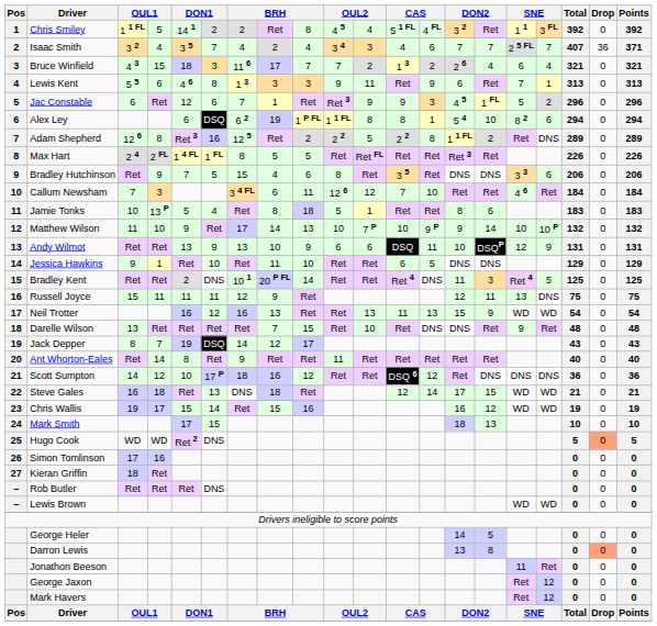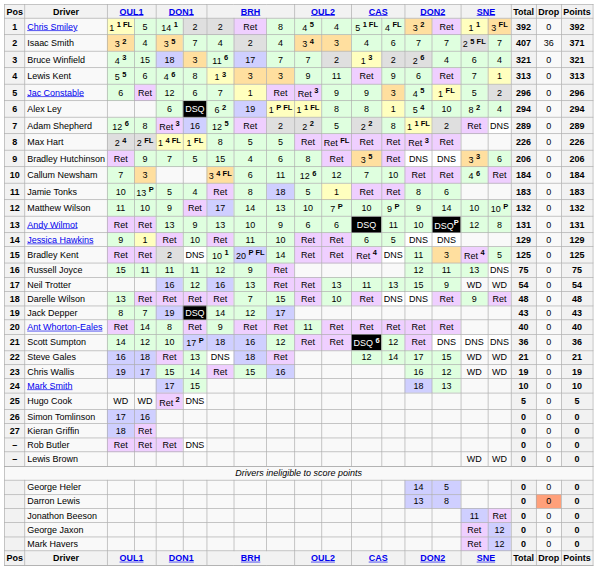 <table class="wikitable" style="font-size: 85%; text-align: center;">
 <tr valign="top">
 <th valign="middle">Pos</th>
 <th valign="middle">Driver</th>
 <th colspan="2"><a href='#'>OUL1</a></th>
 <th colspan="2"><a href='#'>DON1</a></th>
 <th colspan="3"><a href='#'>BRH</a></th>
 <th colspan="2"><a href='#'>OUL2</a></th>
 <th colspan="2"><a href='#'>CAS</a></th>
 <th colspan="2"><a href='#'>DON2</a></th>
 <th colspan="2"><a href='#'>SNE</a></th>
 <th valihn=middle>Total</th>
 <th valign=middle>Drop</th>
 <th valign=middle>Points</th>
 </tr>
 <tr>
 <th>1</th>
 <td align=left> <a href='#'>Chris Smiley</a></td>
 <td nowrap style="background:#ffffbf;">1 <sup><strong>1 FL</strong></sup></td>
 <td style="background:#dfffdf;">5</td>
 <td nowrap style="background:#dfffdf;">14 <sup><strong>1</strong></sup></td>
 <td style="background:#dfdfdf;">2</td>
 <td style="background:#dfdfdf;">2</td>
 <td style="background:#efcfff;">Ret</td>
 <td style="background:#dfffdf;">8</td>
 <td nowrap style="background:#dfffdf;">4 <sup><strong>5</strong></sup></td>
 <td style="background:#dfffdf;">4</td>
 <td nowrap style="background:#dfffdf;">5 <sup><strong>1 FL</strong></sup></td>
 <td nowrap style="background:#dfffdf;">4 <sup><strong>FL</strong></sup></td>
 <td nowrap style="background:#ffdf9f;">3 <sup><strong>2</strong></sup></td>
 <td style="background:#efcfff;">Ret</td>
 <td nowrap style="background:#ffffbf;">1 <sup><strong>1</strong></sup></td>
 <td nowrap style="background:#ffdf9f;">3 <sup><strong>FL</strong></sup></td>
 <th>392</th>
 <td>0</td>
 <th>392</th>
 </tr>
 <tr>
 <th>2</th>
 <td align=left> Isaac Smith</td>
 <td nowrap style="background:#ffdf9f;">3 <sup><strong>2</strong></sup></td>
 <td style="background:#dfffdf;">4</td>
 <td nowrap style="background:#ffdf9f;">3 <sup><strong>5</strong></sup></td>
 <td style="background:#dfffdf;">7</td>
 <td style="background:#dfffdf;">4</td>
 <td style="background:#dfdfdf;">2</td>
 <td style="background:#dfffdf;">4</td>
 <td nowrap style="background:#ffdf9f;">3 <sup><strong>4</strong></sup></td>
 <td style="background:#ffdf9f;">3</td>
 <td style="background:#dfffdf;">4</td>
 <td style="background:#dfffdf;">6</td>
 <td style="background:#dfffdf;">7</td>
 <td style="background:#dfffdf;">7</td>
 <td nowrap style="background:#dfdfdf;">2 <sup><strong>5 FL</strong></sup></td>
 <td style="background:#dfffdf;">7</td>
 <th>407</th>
 <td>36</td>
 <th>371</th>
 </tr>
 <tr>
 <th>3</th>
 <td align=left> Bruce Winfield</td>
 <td nowrap style="background:#dfffdf;">4 <sup><strong>3</strong></sup></td>
 <td style="background:#dfffdf;">15</td>
 <td style="background:#cfcfff;">18</td>
 <td style="background:#ffdf9f;">3</td>
 <td nowrap style="background:#dfffdf;">11 <sup><strong>6</strong></sup></td>
 <td style="background:#cfcfff;">17</td>
 <td style="background:#dfffdf;">7</td>
 <td style="background:#dfffdf;">7</td>
 <td style="background:#dfdfdf;">2</td>
 <td nowrap style="background:#ffffbf;">1 <sup><strong>3</strong></sup></td>
 <td style="background:#dfdfdf;">2</td>
 <td nowrap style="background:#dfdfdf;">2 <sup><strong>6</strong></sup></td>
 <td style="background:#dfffdf;">4</td>
 <td style="background:#dfffdf;">6</td>
 <td style="background:#dfffdf;">4</td>
 <th>321</th>
 <td>0</td>
 <th>321</th>
 </tr>
 <tr>
 <th>4</th>
 <td align=left> Lewis Kent</td>
 <td nowrap style="background:#dfffdf;">5 <sup><strong>5</strong></sup></td>
 <td style="background:#dfffdf;">6</td>
 <td nowrap style="background:#dfffdf;">4 <sup><strong>6</strong></sup></td>
 <td style="background:#dfffdf;">8</td>
 <td nowrap style="background:#ffffbf;">1 <sup><strong>3</strong></sup></td>
 <td style="background:#ffdf9f;">3</td>
 <td style="background:#ffdf9f;">3</td>
 <td style="background:#dfffdf;">9</td>
 <td style="background:#dfffdf;">11</td>
 <td style="background:#efcfff;">Ret</td>
 <td style="background:#dfffdf;">9</td>
 <td style="background:#dfffdf;">6</td>
 <td style="background:#efcfff;">Ret</td>
 <td style="background:#dfffdf;">7</td>
 <td style="background:#ffffbf;">1</td>
 <th>313</th>
 <td>0</td>
 <th>313</th>
 </tr>
 <tr>
 <th>5</th>
 <td align=left> <a href='#'>Jac Constable</a></td>
 <td style="background:#dfffdf;">6</td>
 <td style="background:#efcfff;">Ret</td>
 <td style="background:#dfffdf;">12</td>
 <td style="background:#dfffdf;">6</td>
 <td style="background:#dfffdf;">7</td>
 <td style="background:#ffffbf;">1</td>
 <td style="background:#efcfff;">Ret</td>
 <td nowrap style="background:#efcfff;">Ret <sup><strong>3</strong></sup></td>
 <td style="background:#dfffdf;">9</td>
 <td style="background:#dfffdf;">9</td>
 <td style="background:#ffdf9f;">3</td>
 <td nowrap style="background:#dfffdf;">4 <sup><strong>5</strong></sup></td>
 <td style="background:#ffffbf;">1 <sup><strong>FL</strong></sup></td>
 <td style="background:#dfffdf;">5</td>
 <td style="background:#dfdfdf;">2</td>
 <th>296</th>
 <td>0</td>
 <th>296</th>
 </tr>
 <tr>
 <th>6</th>
 <td align=left> Alex Ley</td>
 <td></td>
 <td></td>
 <td style="background:#dfffdf;">6</td>
 <td style="background:#000000; color:#ffffff;">DSQ</td>
 <td nowrap style="background:#dfffdf;">6 <sup><strong>2</strong></sup></td>
 <td style="background:#cfcfff">19</td>
 <td nowrap style="background:#ffffbf;">1 <sup><strong>P FL</strong></sup></td>
 <td nowrap style="background:#ffffbf;">1 <sup><strong>1 FL</strong></sup></td>
 <td style="background:#dfffdf;">8</td>
 <td style="background:#dfffdf;">8</td>
 <td style="background:#ffffbf;">1</td>
 <td nowrap style="background:#dfffdf;">5 <sup><strong>4</strong></sup></td>
 <td style="background:#dfffdf;">10</td>
 <td nowrap style="background:#dfffdf;">8 <sup><strong>2</strong></sup></td>
-<td style="background:#dfffdf;">6</td>
+<td style="background:#dfffdf;">4</td>
 <th>294</th>
 <td>0</td>
 <th>294</th>
 </tr>
 <tr>
 <th>7</th>
 <td align=left> Adam Shepherd</td>
 <td nowrap style="background:#dfffdf;">12 <sup><strong>6</strong></sup></td>
 <td style="background:#dfffdf;">8</td>
 <td nowrap style="background:#efcfff;">Ret <sup><strong>3</strong></sup></td>
 <td style="background:#cfcfff">16</td>
 <td nowrap style="background:#dfffdf;">12 <sup><strong>5</strong></sup></td>
 <td style="background:#efcfff;">Ret</td>
 <td style="background:#dfdfdf;">2</td>
 <td nowrap style="background:#dfdfdf;">2 <sup><strong>2</strong></sup></td>
 <td style="background:#dfffdf;">5</td>
 <td nowrap style="background:#dfdfdf;">2 <sup><strong>2</strong></sup></td>
 <td style="background:#dfffdf;">8</td>
 <td nowrap style="background:#ffffbf;">1 <sup><strong>1 FL</strong></sup></td>
 <td style="background:#dfdfdf;">2</td>
 <td style="background:#efcfff;">Ret</td>
 <td style="background:#ffffff;">DNS</td>
 <th>289</th>
 <td>0</td>
 <th>289</th>
 </tr>
 <tr>
 <th>8</th>
 <td align=left> Max Hart</td>
 <td nowrap style="background:#dfdfdf;">2 <sup><strong>4</strong></sup></td>
 <td nowrap style="background:#dfdfdf;">2 <sup><strong>FL</strong></sup></td>
 <td nowrap style="background:#ffffbf;">1 <sup><strong>4 FL</strong></sup></td>
 <td nowrap style="background:#ffffbf;">1 <sup><strong>FL</strong></sup></td>
 <td style="background:#dfffdf;">8</td>
 <td style="background:#dfffdf;">5</td>
 <td style="background:#dfffdf;">5</td>
 <td style="background:#efcfff;">Ret</td>
 <td nowrap style="background:#efcfff;">Ret <sup><strong>FL</strong></sup></td>
 <td style="background:#efcfff;">Ret</td>
 <td style="background:#efcfff;">Ret</td>
 <td nowrap style="background:#efcfff;">Ret <sup><strong>3</strong></sup></td>
 <td style="background:#efcfff;">Ret</td>
 <td></td>
 <td></td>
 <th>226</th>
 <td>0</td>
 <th>226</th>
 </tr>
 <tr>
 <th>9</th>
 <td align=left nowrap> Bradley Hutchinson</td>
 <td style="background:#efcfff;">Ret</td>
 <td style="background:#dfffdf;">9</td>
 <td style="background:#dfffdf;">7</td>
 <td style="background:#dfffdf;">5</td>
 <td style="background:#dfffdf;">15</td>
 <td style="background:#dfffdf;">4</td>
 <td style="background:#dfffdf;">6</td>
 <td style="background:#dfffdf;">8</td>
 <td style="background:#efcfff;">Ret</td>
 <td nowrap style="background:#ffdf9f;">3 <sup><strong>5</strong></sup></td>
 <td style="background:#efcfff;">Ret</td>
 <td style="background:#ffffff;">DNS</td>
 <td style="background:#ffffff;">DNS</td>
 <td nowrap style="background:#ffdf9f;">3 <sup><strong>3</strong></sup></td>
 <td style="background:#dfffdf;">6</td>
 <th>206</th>
 <td>0</td>
 <th>206</th>
 </tr>
 <tr>
 <th>10</th>
 <td align=left> Callum Newsham</td>
 <td style="background:#dfffdf;">7</td>
 <td style="background:#ffdf9f;">3</td>
 <td></td>
 <td></td>
 <td nowrap style="background:#ffdf9f;">3 <sup><strong>4 FL</strong></sup></td>
 <td style="background:#dfffdf;">6</td>
 <td style="background:#dfffdf;">11</td>
 <td nowrap style="background:#dfffdf;">12 <sup><strong>6</strong></sup></td>
 <td style="background:#dfffdf;">12</td>
 <td style="background:#dfffdf;">7</td>
 <td style="background:#dfffdf;">10</td>
 <td style="background:#efcfff;">Ret</td>
 <td style="background:#efcfff;">Ret</td>
 <td nowrap style="background:#dfffdf;">4 <sup><strong>6</strong></sup></td>
 <td style="background:#efcfff;">Ret</td>
 <th>184</th>
 <td>0</td>
 <th>184</th>
 </tr>
 <tr>
 <th>11</th>
 <td align=left> Jamie Tonks</td>
 <td style="background:#dfffdf;">10</td>
 <td nowrap style="background:#dfffdf;">13 <sup><strong>P</strong></sup></td>
 <td style="background:#dfffdf;">5</td>
 <td style="background:#dfffdf;">4</td>
 <td style="background:#efcfff;">Ret</td>
 <td style="background:#dfffdf;">8</td>
 <td style="background:#cfcfff;">18</td>
 <td style="background:#dfffdf;">5</td>
 <td style="background:#ffffbf;">1</td>
 <td style="background:#efcfff;">Ret</td>
 <td style="background:#efcfff;">Ret</td>
 <td style="background:#dfffdf;">8</td>
 <td style="background:#dfffdf;">6</td>
 <td></td>
 <td></td>
 <th>183</th>
 <td>0</td>
 <th>183</th>
 </tr>
 <tr>
 <th>12</th>
 <td align=left> Matthew Wilson</td>
 <td style="background:#dfffdf;">11</td>
 <td style="background:#dfffdf;">10</td>
 <td style="background:#dfffdf;">9</td>
 <td style="background:#efcfff;">Ret</td>
 <td style="background:#cfcfff;">17</td>
 <td style="background:#dfffdf;">14</td>
 <td style="background:#dfffdf;">13</td>
 <td style="background:#dfffdf;">10</td>
 <td nowrap style="background:#dfffdf;">7 <sup><strong>P</strong></sup></td>
 <td style="background:#dfffdf;">10</td>
 <td nowrap style="background:#dfffdf;">9 <sup><strong>P</strong></sup></td>
 <td style="background:#dfffdf;">9</td>
 <td style="background:#dfffdf;">14</td>
 <td style="background:#dfffdf;">10</td>
 <td nowrap style="background:#dfffdf;">10 <sup><strong>P</strong></sup></td>
 <th>132</th>
 <td>0</td>
 <th>132</th>
 </tr>
 <tr>
 <th>13</th>
 <td align=left> <a href='#'>Andy Wilmot</a></td>
 <td style="background:#efcfff;">Ret</td>
 <td style="background:#efcfff;">Ret</td>
 <td style="background:#dfffdf;">13</td>
 <td style="background:#dfffdf;">9</td>
 <td style="background:#dfffdf;">13</td>
 <td style="background:#dfffdf;">10</td>
 <td style="background:#dfffdf;">9</td>
 <td style="background:#dfffdf;">6</td>
 <td style="background:#dfffdf;">6</td>
 <td style="background:#000000; color:#ffffff;">DSQ</td>
 <td style="background:#dfffdf;">11</td>
 <td style="background:#dfffdf;">10</td>
 <td nowrap style="background:#000000; color:#ffffff;">DSQ<sup><strong>P</strong></sup></td>
 <td style="background:#dfffdf;">12</td>
-<td style="background:#dfffdf;">9</td>
+<td style="background:#dfffdf;">8</td>
 <th>131</th>
 <td>0</td>
 <th>131</th>
 </tr>
 <tr>
 <th>14</th>
 <td align=left> <a href='#'>Jessica Hawkins</a></td>
 <td style="background:#dfffdf;">9</td>
 <td style="background:#ffffbf;">1</td>
 <td style="background:#efcfff;">Ret</td>
 <td style="background:#dfffdf;">10</td>
 <td style="background:#efcfff;">Ret</td>
 <td style="background:#dfffdf;">11</td>
 <td style="background:#dfffdf;">10</td>
 <td style="background:#efcfff;">Ret</td>
 <td style="background:#efcfff;">Ret</td>
 <td style="background:#dfffdf;">6</td>
 <td style="background:#dfffdf;">5</td>
 <td style="background:#ffffff;">DNS</td>
 <td style="background:#ffffff;">DNS</td>
 <td></td>
 <td></td>
 <th>129</th>
 <td>0</td>
 <th>129</th>
 </tr>
 <tr>
 <th>15</th>
 <td align=left> Bradley Kent</td>
 <td style="background:#efcfff;">Ret</td>
 <td style="background:#efcfff;">Ret</td>
 <td style="background:#dfdfdf;">2</td>
 <td style="background:#ffffff;">DNS</td>
 <td nowrap style="background:#dfffdf;">10 <sup><strong>1</strong></sup></td>
 <td nowrap style="background:#CFCFFF;">20 <sup><strong>P FL</strong></sup></td>
 <td style="background:#dfffdf;">14</td>
 <td style="background:#efcfff;">Ret</td>
 <td style="background:#efcfff;">Ret</td>
 <td nowrap style="background:#efcfff;">Ret <sup><strong>4</strong></sup></td>
 <td style="background:#ffffff;">DNS</td>
 <td style="background:#dfffdf;">11</td>
 <td style="background:#ffdf9f;">3</td>
 <td nowrap style="background:#efcfff;">Ret <sup><strong>4</strong></sup></td>
 <td style="background:#dfffdf;">5</td>
 <th>125</th>
 <td>0</td>
 <th>125</th>
 </tr>
 <tr>
 <th>16</th>
 <td align=left> Russell Joyce</td>
 <td style="background:#dfffdf;">15</td>
 <td style="background:#dfffdf;">11</td>
 <td style="background:#dfffdf;">11</td>
 <td style="background:#dfffdf;">11</td>
 <td style="background:#dfffdf;">12</td>
 <td style="background:#dfffdf;">9</td>
 <td style="background:#efcfff;">Ret</td>
 <td></td>
 <td></td>
 <td></td>
 <td></td>
 <td style="background:#dfffdf;">12</td>
 <td style="background:#dfffdf;">11</td>
 <td style="background:#dfffdf;">13</td>
 <td style="background:#ffffff;">DNS</td>
 <th>75</th>
 <td>0</td>
 <th>75</th>
 </tr>
 <tr>
 <th>17</th>
 <td align=left> Neil Trotter</td>
 <td></td>
 <td></td>
 <td style="background:#cfcfff;">16</td>
 <td style="background:#dfffdf;">12</td>
 <td style="background:#cfcfff;">16</td>
 <td style="background:#dfffdf;">13</td>
 <td style="background:#efcfff;">Ret</td>
 <td style="background:#efcfff;">Ret</td>
 <td style="background:#dfffdf;">13</td>
 <td style="background:#dfffdf;">11</td>
 <td style="background:#dfffdf;">13</td>
 <td style="background:#dfffdf;">15</td>
 <td style="background:#dfffdf;">9</td>
 <td>WD</td>
 <td>WD</td>
 <th>54</th>
 <td>0</td>
 <th>54</th>
 </tr>
 <tr>
 <th>18</th>
 <td align=left> Darelle Wilson</td>
 <td style="background:#dfffdf;">13</td>
 <td style="background:#efcfff;">Ret</td>
 <td style="background:#efcfff;">Ret</td>
 <td style="background:#efcfff;">Ret</td>
 <td style="background:#efcfff;">Ret</td>
 <td style="background:#dfffdf;">7</td>
 <td style="background:#dfffdf;">15</td>
 <td style="background:#efcfff;">Ret</td>
 <td style="background:#dfffdf;">10</td>
 <td style="background:#efcfff;">Ret</td>
 <td style="background:#ffffff;">DNS</td>
 <td style="background:#ffffff;">DNS</td>
 <td style="background:#efcfff;">Ret</td>
 <td style="background:#dfffdf;">9</td>
 <td style="background:#efcfff;">Ret</td>
 <th>48</th>
 <td>0</td>
 <th>48</th>
 </tr>
 <tr>
 <th>19</th>
 <td align=left> Jack Depper</td>
 <td style="background:#dfffdf;">8</td>
 <td style="background:#dfffdf;">7</td>
 <td style="background:#cfcfff;">19</td>
 <td style="background:#000000; color:#ffffff;">DSQ</td>
 <td style="background:#dfffdf;">14</td>
 <td style="background:#dfffdf;">12</td>
 <td style="background:#cfcfff;">17</td>
 <td></td>
 <td></td>
 <td></td>
 <td></td>
 <td></td>
 <td></td>
 <td></td>
 <td></td>
 <th>43</th>
 <td>0</td>
 <th>43</th>
 </tr>
 <tr>
 <th>20</th>
 <td align=left> <a href='#'>Ant Whorton-Eales</a></td>
 <td style="background:#efcfff;">Ret</td>
 <td style="background:#dfffdf;">14</td>
 <td style="background:#dfffdf;">8</td>
 <td style="background:#efcfff;">Ret</td>
 <td style="background:#dfffdf;">9</td>
 <td style="background:#efcfff;">Ret</td>
 <td style="background:#efcfff;">Ret</td>
 <td style="background:#dfffdf;">11</td>
 <td style="background:#efcfff;">Ret</td>
 <td style="background:#efcfff;">Ret</td>
 <td style="background:#efcfff;">Ret</td>
 <td style="background:#efcfff;">Ret</td>
 <td style="background:#efcfff;">Ret</td>
 <td></td>
 <td></td>
 <th>40</th>
 <td>0</td>
 <th>40</th>
 </tr>
 <tr>
 <th>21</th>
 <td align=left> Scott Sumpton</td>
 <td style="background:#dfffdf;">14</td>
 <td style="background:#dfffdf;">12</td>
 <td style="background:#dfffdf;">10</td>
 <td nowrap style="background:#CFCFFF">17 <sup><strong>P</strong></sup></td>
 <td style="background:#cfcfff;">18</td>
 <td style="background:#cfcfff;">16</td>
 <td style="background:#dfffdf;">12</td>
 <td style="background:#efcfff;">Ret</td>
 <td style="background:#efcfff;">Ret</td>
 <td nowrap style="background:#000000; color:#ffffff;">DSQ <sup><strong>6</strong></sup></td>
 <td style="background:#dfffdf;">12</td>
 <td style="background:#efcfff;">Ret</td>
 <td style="background:#ffffff;">DNS</td>
 <td style="background:#ffffff;">DNS</td>
 <td style="background:#ffffff;">DNS</td>
 <th>36</th>
 <td>0</td>
 <th>36</th>
 </tr>
 <tr>
 <th>22</th>
 <td align=left> Steve Gales</td>
 <td style="background:#cfcfff">16</td>
 <td style="background:#cfcfff">18</td>
 <td style="background:#efcfff;">Ret</td>
 <td style="background:#dfffdf;">13</td>
 <td style="background:#ffffff;">DNS</td>
 <td style="background:#cfcfff">18</td>
 <td style="background:#efcfff;">Ret</td>
 <td></td>
 <td></td>
 <td style="background:#dfffdf;">12</td>
 <td style="background:#dfffdf;">14</td>
 <td style="background:#dfffdf">17</td>
 <td style="background:#dfffdf;">15</td>
 <td>WD</td>
 <td>WD</td>
 <th>21</th>
 <td>0</td>
 <th>21</th>
 </tr>
 <tr>
 <th>23</th>
 <td align=left> Chris Wallis</td>
 <td style="background:#cfcfff;">19</td>
 <td style="background:#cfcfff;">17</td>
 <td style="background:#dfffdf;">15</td>
 <td style="background:#dfffdf;">14</td>
 <td style="background:#efcfff;">Ret</td>
 <td style="background:#dfffdf;">15</td>
 <td style="background:#cfcfff;">16</td>
 <td></td>
 <td></td>
 <td></td>
 <td></td>
 <td style="background:#dfffdf;">16</td>
 <td style="background:#dfffdf;">12</td>
 <td>WD</td>
 <td>WD</td>
 <th>19</th>
 <td>0</td>
 <th>19</th>
 </tr>
 <tr>
 <th>24</th>
 <td align=left> <a href='#'>Mark Smith</a></td>
 <td></td>
 <td></td>
 <td style="background:#cfcfff;">17</td>
 <td style="background:#dfffdf;">15</td>
 <td></td>
 <td></td>
 <td></td>
 <td></td>
 <td></td>
 <td></td>
 <td></td>
 <td style="background:#cfcfff;">18</td>
 <td style="background:#dfffdf;">13</td>
 <td></td>
 <td></td>
 <th>10</th>
 <td>0</td>
 <th>10</th>
 </tr>
 <tr>
 <th>25</th>
 <td align=left> Hugo Cook</td>
 <td>WD</td>
 <td>WD</td>
 <td nowrap style="background:#efcfff;">Ret <sup><strong>2</strong></sup></td>
 <td style="background:#ffffff;">DNS</td>
 <td></td>
 <td></td>
 <td></td>
 <td></td>
 <td></td>
 <td></td>
 <td></td>
 <td></td>
 <td></td>
 <td></td>
 <td></td>
 <th>5</th>
-<td style="background: lightsalmon;">0</td>
+<td>0</td>
 <th>5</th>
 </tr>
 <tr>
 <th>26</th>
 <td align=left> Simon Tomlinson</td>
 <td style="background:#cfcfff;">17</td>
 <td style="background:#cfcfff;">16</td>
 <td></td>
 <td></td>
 <td></td>
 <td></td>
 <td></td>
 <td></td>
 <td></td>
 <td></td>
 <td></td>
 <td></td>
 <td></td>
 <td></td>
 <td></td>
 <th>0</th>
 <td>0</td>
 <th>0</th>
 </tr>
 <tr>
 <th>27</th>
 <td align=left> Kieran Griffin</td>
 <td style="background:#cfcfff;">18</td>
 <td style="background:#efcfff;">Ret</td>
 <td></td>
 <td></td>
 <td></td>
 <td></td>
 <td></td>
 <td></td>
 <td></td>
 <td></td>
 <td></td>
 <td></td>
 <td></td>
 <td></td>
 <td></td>
 <th>0</th>
 <td>0</td>
 <th>0</th>
 </tr>
 <tr>
 <th>–</th>
 <td align=left> Rob Butler</td>
 <td style="background:#efcfff;">Ret</td>
 <td style="background:#efcfff;">Ret</td>
 <td style="background:#efcfff;">Ret</td>
 <td style="background:#ffffff;">DNS</td>
 <td></td>
 <td></td>
 <td></td>
 <td></td>
 <td></td>
 <td></td>
 <td></td>
 <td></td>
 <td></td>
 <td></td>
 <td></td>
 <th>0</th>
 <td>0</td>
 <th>0</th>
 </tr>
 <tr>
 <th>–</th>
 <td align=left> Lewis Brown</td>
 <td></td>
 <td></td>
 <td></td>
 <td></td>
 <td></td>
 <td></td>
 <td></td>
 <td></td>
 <td></td>
 <td></td>
 <td></td>
 <td></td>
 <td></td>
 <td>WD</td>
 <td>WD</td>
 <th>0</th>
 <td>0</td>
 <th>0</th>
 </tr>
 <tr>
 </tr>
 <tr>
 <td colspan=20><em>Drivers ineligible to score points</em></td>
 </tr>
 <tr>
 <th></th>
 <td align=left> George Heler</td>
 <td></td>
 <td></td>
 <td></td>
 <td></td>
 <td></td>
 <td></td>
 <td></td>
 <td></td>
 <td></td>
 <td></td>
 <td></td>
 <td style="background:#cfcfff;">14</td>
 <td style="background:#cfcfff;">5</td>
 <td></td>
 <td></td>
 <th>0</th>
 <td>0</td>
 <th>0</th>
 </tr>
 <tr>
 <th></th>
 <td align=left> Darron Lewis</td>
 <td></td>
 <td></td>
 <td></td>
 <td></td>
 <td></td>
 <td></td>
 <td></td>
 <td></td>
 <td></td>
 <td></td>
 <td></td>
 <td style="background:#cfcfff;">13</td>
 <td style="background:#cfcfff;">8</td>
 <td></td>
 <td></td>
 <th>0</th>
 <td style="background: lightsalmon;">0</td>
 <th>0</th>
 </tr>
 <tr>
 <th></th>
 <td align=left> Jonathon Beeson</td>
 <td></td>
 <td></td>
 <td></td>
 <td></td>
 <td></td>
 <td></td>
 <td></td>
 <td></td>
 <td></td>
 <td></td>
 <td></td>
 <td></td>
 <td></td>
 <td style="background:#cfcfff;">11</td>
 <td style="background:#efcfff;">Ret</td>
 <th>0</th>
 <td>0</td>
 <th>0</th>
 </tr>
 <tr>
 <th></th>
 <td align=left> George Jaxon</td>
 <td></td>
 <td></td>
 <td></td>
 <td></td>
 <td></td>
 <td></td>
 <td></td>
 <td></td>
 <td></td>
 <td></td>
 <td></td>
 <td></td>
 <td></td>
 <td style="background:#efcfff;">Ret</td>
 <td style="background:#cfcfff;">12</td>
 <th>0</th>
 <td>0</td>
 <th>0</th>
 </tr>
 <tr>
 <th></th>
 <td align=left> Mark Havers</td>
 <td></td>
 <td></td>
 <td></td>
 <td></td>
 <td></td>
 <td></td>
 <td></td>
 <td></td>
 <td></td>
 <td></td>
 <td></td>
 <td></td>
 <td></td>
 <td style="background:#efcfff;">Ret</td>
 <td style="background:#cfcfff;">12</td>
 <th>0</th>
 <td>0</td>
 <th>0</th>
 </tr>
 <tr>
 <th valign="middle">Pos</th>
 <th valign="middle">Driver</th>
 <th colspan="2"><a href='#'>OUL1</a></th>
 <th colspan="2"><a href='#'>DON1</a></th>
 <th colspan="3"><a href='#'>BRH</a></th>
 <th colspan="2"><a href='#'>OUL2</a></th>
 <th colspan="2"><a href='#'>CAS</a></th>
 <th colspan="2"><a href='#'>DON2</a></th>
 <th colspan="2"><a href='#'>SNE</a></th>
 <th valihn=middle>Total</th>
 <th valign=middle>Drop</th>
 <th valign=middle>Points</th>
 </tr>
 <tr>
 </tr>
 </table>
